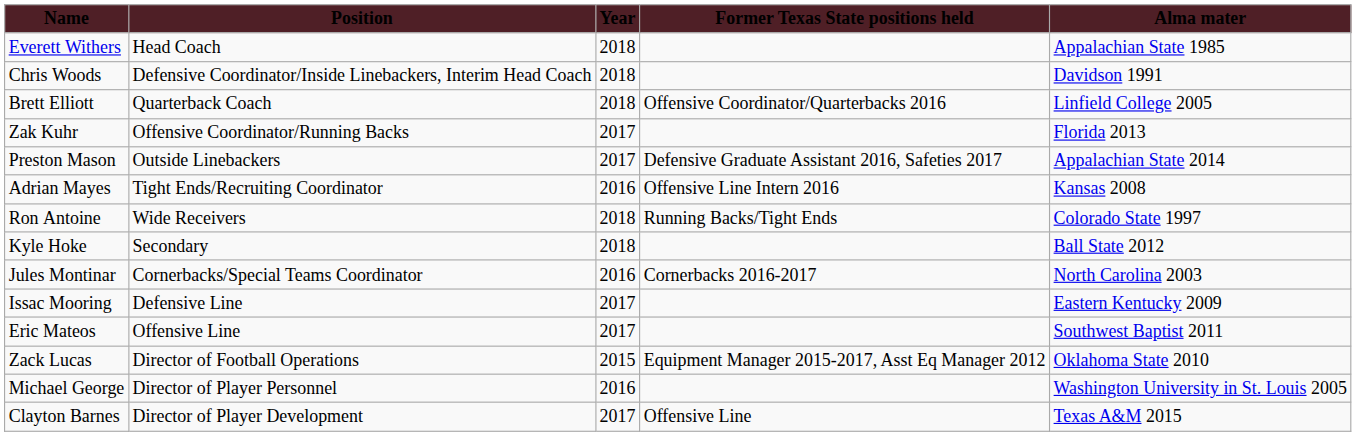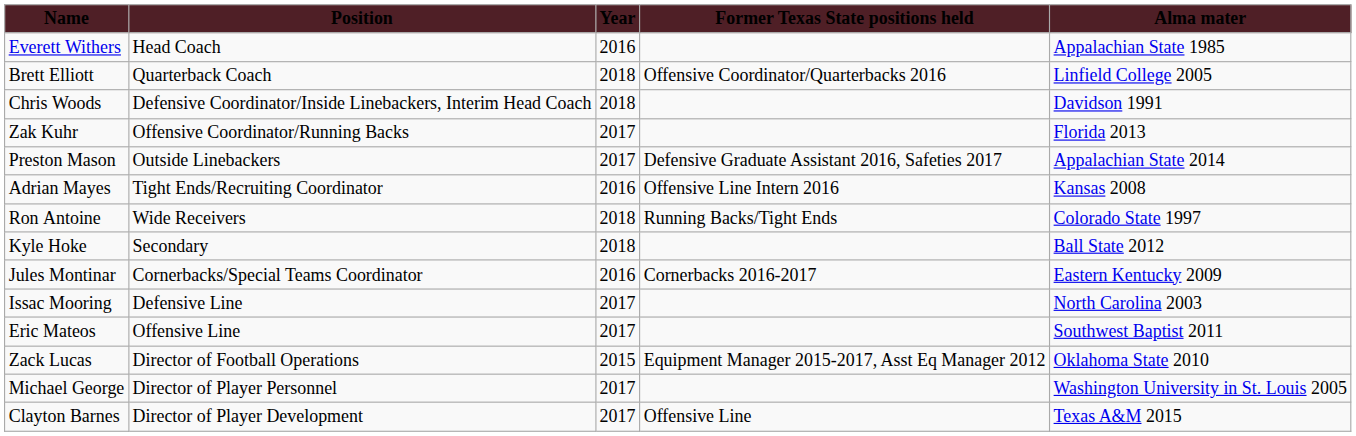 <table class="wikitable">
 <tr style="background: #4f1f26">
 <td align=center><span><strong>Name</strong></span></td>
 <td align=center><span><strong>Position</strong></span></td>
 <td><span><strong>Year</strong></span></td>
 <td align=center><span><strong>Former Texas State positions held</strong></span></td>
 <td align=center><span><strong>Alma mater</strong></span></td>
 </tr>
 <tr>
 <td><a href='#'>Everett&nbsp;Withers</a></td>
 <td>Head Coach</td>
-<td>2018</td>
+<td>2016</td>
 <td></td>
 <td><a href='#'>Appalachian State</a> 1985</td>
+</tr>
+<tr>
+<td>Brett Elliott</td>
+<td>Quarterback Coach</td>
+<td>2018</td>
+<td>Offensive Coordinator/Quarterbacks 2016</td>
+<td><a href='#'>Linfield College</a> 2005</td>
 </tr>
 <tr>
 <td>Chris Woods</td>
 <td>Defensive Coordinator/Inside Linebackers, Interim Head Coach</td>
 <td>2018</td>
 <td></td>
 <td><a href='#'>Davidson</a> 1991</td>
-</tr>
-<tr>
-<td>Brett Elliott</td>
-<td>Quarterback Coach</td>
-<td>2018</td>
-<td>Offensive Coordinator/Quarterbacks 2016</td>
-<td><a href='#'>Linfield College</a> 2005</td>
 </tr>
 <tr>
 <td>Zak Kuhr</td>
 <td>Offensive Coordinator/Running Backs</td>
 <td>2017</td>
 <td></td>
 <td><a href='#'>Florida</a> 2013</td>
 </tr>
 <tr>
 <td>Preston Mason</td>
 <td>Outside Linebackers</td>
 <td>2017</td>
 <td>Defensive Graduate Assistant 2016, Safeties 2017</td>
 <td><a href='#'>Appalachian State</a> 2014</td>
 </tr>
 <tr>
 <td>Adrian Mayes</td>
 <td>Tight Ends/Recruiting Coordinator</td>
 <td>2016</td>
 <td>Offensive Line Intern 2016</td>
 <td><a href='#'>Kansas</a> 2008</td>
 </tr>
 <tr>
 <td>Ron Antoine</td>
 <td>Wide Receivers</td>
 <td>2018</td>
 <td>Running Backs/Tight Ends</td>
 <td><a href='#'>Colorado State</a> 1997</td>
 </tr>
 <tr>
 <td>Kyle Hoke</td>
 <td>Secondary</td>
 <td>2018</td>
 <td></td>
 <td><a href='#'>Ball State</a> 2012</td>
 </tr>
 <tr>
 <td>Jules Montinar</td>
 <td>Cornerbacks/Special Teams Coordinator</td>
 <td>2016</td>
 <td>Cornerbacks 2016-2017</td>
-<td><a href='#'>North Carolina</a> 2003</td>
+<td><a href='#'>Eastern Kentucky</a> 2009</td>
 </tr>
 <tr>
 <td>Issac Mooring</td>
 <td>Defensive Line</td>
 <td>2017</td>
 <td></td>
-<td><a href='#'>Eastern Kentucky</a> 2009</td>
+<td><a href='#'>North Carolina</a> 2003</td>
 </tr>
 <tr>
 <td>Eric Mateos</td>
 <td>Offensive Line</td>
 <td>2017</td>
 <td></td>
 <td><a href='#'>Southwest Baptist</a> 2011</td>
 </tr>
 <tr>
 <td>Zack Lucas</td>
 <td>Director of Football Operations</td>
 <td>2015</td>
 <td>Equipment Manager 2015-2017, Asst Eq Manager 2012</td>
 <td><a href='#'>Oklahoma State</a> 2010</td>
 </tr>
 <tr>
 <td>Michael George</td>
 <td>Director of Player Personnel</td>
-<td>2016</td>
+<td>2017</td>
 <td></td>
 <td><a href='#'>Washington University in St. Louis</a> 2005</td>
 </tr>
 <tr>
 <td>Clayton Barnes</td>
 <td>Director of Player Development</td>
 <td>2017</td>
 <td>Offensive Line</td>
 <td><a href='#'>Texas A&M</a> 2015</td>
 </tr>
 </table>
